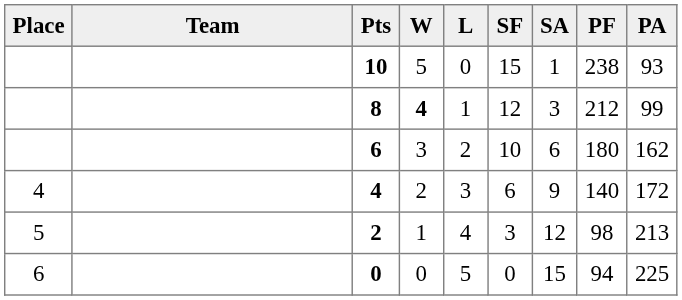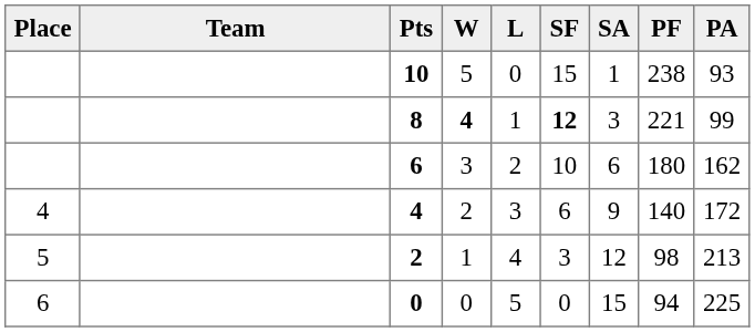 <table style=border-collapse:collapse border=1 cellspacing=0 cellpadding=5>
 <tr align=center bgcolor=#efefef>
 <th width=35>Place</th>
 <th width=185>Team</th>
 <th width=20>Pts</th>
 <th width=20>W</th>
 <th width=20>L</th>
 <th width=20>SF</th>
 <th width=20>SA</th>
 <th width=20>PF</th>
 <th width=20>PA</th>
 </tr>
 <tr align=center>
 <td></td>
 <td style="text-align:left;"></td>
 <td><strong>10</strong></td>
 <td>5</td>
 <td>0</td>
 <td>15</td>
 <td>1</td>
 <td>238</td>
 <td>93</td>
 </tr>
 <tr align=center>
 <td></td>
 <td style="text-align:left;"></td>
 <td><strong>8</strong></td>
 <td><strong>4</strong></td>
 <td>1</td>
-<td>12</td>
+<td><strong>12</strong></td>
 <td>3</td>
-<td>212</td>
+<td>221</td>
 <td>99</td>
 </tr>
 <tr align=center>
 <td></td>
 <td style="text-align:left;"></td>
 <td><strong>6</strong></td>
 <td>3</td>
 <td>2</td>
 <td>10</td>
 <td>6</td>
 <td>180</td>
 <td>162</td>
 </tr>
 <tr align=center>
 <td>4</td>
 <td style="text-align:left;"></td>
 <td><strong>4</strong></td>
 <td>2</td>
 <td>3</td>
 <td>6</td>
 <td>9</td>
 <td>140</td>
 <td>172</td>
 </tr>
 <tr align=center>
 <td>5</td>
 <td style="text-align:left;"></td>
 <td><strong>2</strong></td>
 <td>1</td>
 <td>4</td>
 <td>3</td>
 <td>12</td>
 <td>98</td>
 <td>213</td>
 </tr>
 <tr align=center>
 <td>6</td>
 <td style="text-align:left;"></td>
 <td><strong>0</strong></td>
 <td>0</td>
 <td>5</td>
 <td>0</td>
 <td>15</td>
 <td>94</td>
 <td>225</td>
 </tr>
 </table>
